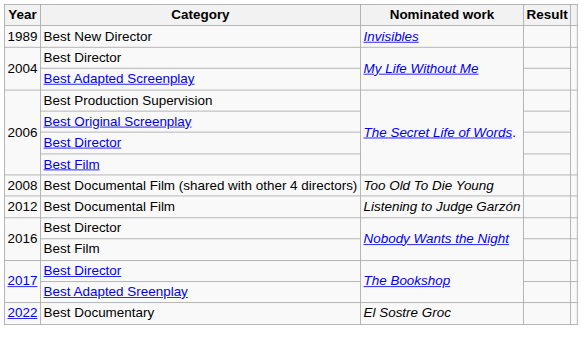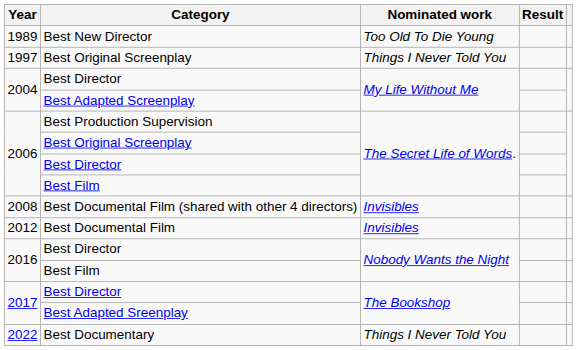 <table class="wikitable">
 <tr>
 <th>Year</th>
 <th>Category</th>
 <th>Nominated work</th>
 <th>Result</th>
 <th></th>
 </tr>
 <tr>
 <td>1989</td>
 <td>Best New Director</td>
-<td><em><a href='#'>Invisibles</a></em></td>
+<td><em>Too Old To Die Young</em></td>
+<td></td>
+</tr>
+<tr>
+<td>1997</td>
+<td>Best Original Screenplay</td>
+<td><em>Things I Never Told You</em></td>
+<td></td>
 <td></td>
 </tr>
 <tr>
 <td rowspan="2">2004</td>
 <td>Best Director</td>
 <td rowspan="2"><em><a href='#'>My Life Without Me</a></em></td>
 <td></td>
 <td rowspan="2"></td>
 </tr>
 <tr>
 <td><a href='#'>Best Adapted Screenplay</a></td>
 <td></td>
 </tr>
 <tr>
 <td rowspan="4">2006</td>
 <td>Best Production Supervision</td>
 <td rowspan="4"><em><a href='#'>The Secret Life of Words</a></em>.</td>
 <td></td>
 <td rowspan="4"></td>
 </tr>
 <tr>
 <td><a href='#'>Best Original Screenplay</a></td>
 <td></td>
 </tr>
 <tr>
 <td><a href='#'>Best Director</a></td>
 <td></td>
 </tr>
 <tr>
 <td><a href='#'>Best Film</a></td>
 <td></td>
 </tr>
 <tr>
 <td>2008</td>
 <td>Best Documental Film (shared with other 4 directors)</td>
-<td><em>Too Old To Die Young</em></td>
+<td><em><a href='#'>Invisibles</a></em></td>
 <td></td>
 <td></td>
 </tr>
 <tr>
 <td>2012</td>
 <td>Best Documental Film</td>
-<td><em>Listening to Judge Garzón</em></td>
+<td><em><a href='#'>Invisibles</a></em></td>
 <td></td>
 <td></td>
 </tr>
 <tr>
 <td rowspan="2">2016</td>
 <td>Best Director</td>
 <td rowspan="2"><em><a href='#'>Nobody Wants the Night</a></em></td>
 <td></td>
 <td></td>
 </tr>
 <tr>
 <td>Best Film</td>
 <td></td>
 <td></td>
 </tr>
 <tr>
 <td rowspan="2"><a href='#'>2017</a></td>
 <td><a href='#'>Best Director</a></td>
 <td rowspan="2"><em><a href='#'>The Bookshop</a></em></td>
 <td></td>
 <td></td>
 </tr>
 <tr>
 <td><a href='#'>Best Adapted Sreenplay</a></td>
 <td></td>
 <td></td>
 </tr>
 <tr>
 <td><a href='#'>2022</a></td>
 <td>Best Documentary</td>
-<td><em>El Sostre Groc</em></td>
+<td><em>Things I Never Told You</em></td>
 <td></td>
 <td></td>
 </tr>
 </table>
